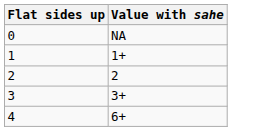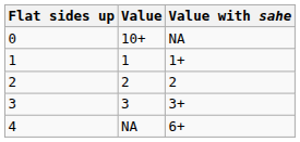 <table class="wikitable">
 <tr>
 <th>Flat sides up</th>
+<th>Value</th>
 <th>Value with <em>sahe</em></th>
 </tr>
 <tr>
 <td>0</td>
+<td>10+</td>
 <td>NA</td>
 </tr>
 <tr>
+<td>1</td>
 <td>1</td>
 <td>1+</td>
 </tr>
 <tr>
 <td>2</td>
 <td>2</td>
+<td>2</td>
 </tr>
 <tr>
+<td>3</td>
 <td>3</td>
 <td>3+</td>
 </tr>
 <tr>
 <td>4</td>
+<td>NA</td>
 <td>6+</td>
 </tr>
 </table>
